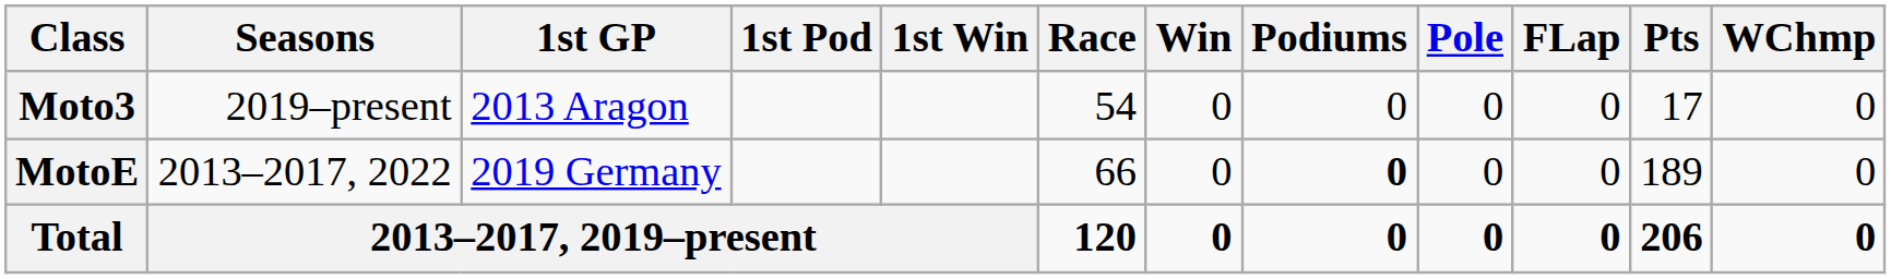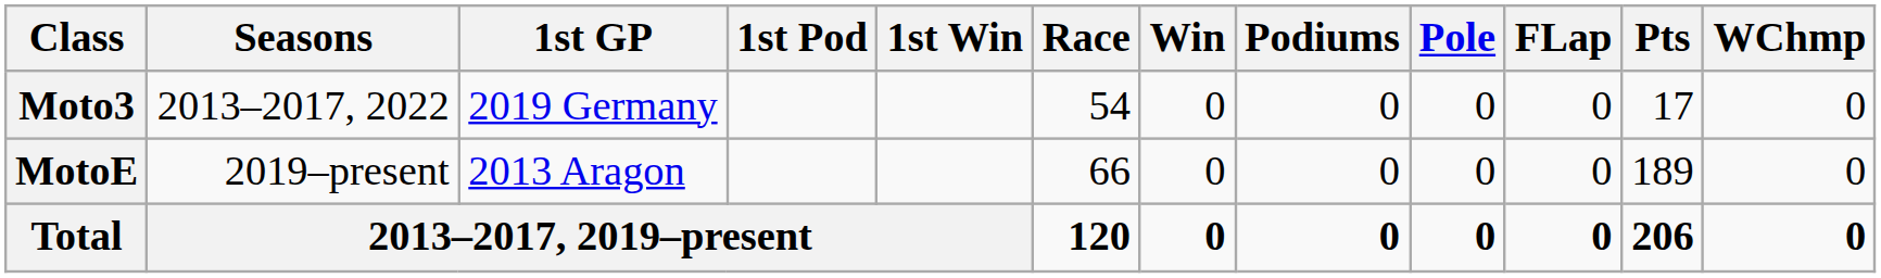 <table class="wikitable" style="text-align:right;">
 <tr>
 <th>Class</th>
 <th>Seasons</th>
 <th>1st GP</th>
 <th>1st Pod</th>
 <th>1st Win</th>
 <th>Race</th>
 <th>Win</th>
 <th>Podiums</th>
 <th><a href='#'>Pole</a></th>
 <th>FLap</th>
 <th>Pts</th>
 <th>WChmp</th>
 </tr>
 <tr>
 <th>Moto3</th>
-<td>2019–present</td>
-<td style="text-align:left;"><a href='#'>2013 Aragon</a></td>
+<td>2013–2017, 2022</td>
+<td style="text-align:left;"><a href='#'>2019 Germany</a></td>
 <td style="text-align:left;"></td>
 <td style="text-align:left;"></td>
 <td>54</td>
 <td>0</td>
 <td>0</td>
 <td>0</td>
 <td>0</td>
 <td>17</td>
 <td>0</td>
 </tr>
 <tr>
 <th>MotoE</th>
-<td>2013–2017, 2022</td>
-<td style="text-align:left;"><a href='#'>2019 Germany</a></td>
+<td>2019–present</td>
+<td style="text-align:left;"><a href='#'>2013 Aragon</a></td>
 <td style="text-align:left;"></td>
 <td style="text-align:left;"></td>
 <td>66</td>
 <td>0</td>
-<td><strong>0</strong></td>
+<td>0</td>
 <td>0</td>
 <td>0</td>
 <td>189</td>
 <td>0</td>
 </tr>
 <tr>
 <th>Total</th>
 <th colspan="4">2013–2017, 2019–present</th>
 <td><strong>120</strong></td>
 <td><strong>0</strong></td>
 <td><strong>0</strong></td>
 <td><strong>0</strong></td>
 <td><strong>0</strong></td>
 <td><strong>206</strong></td>
 <td><strong>0</strong></td>
 </tr>
 </table>
